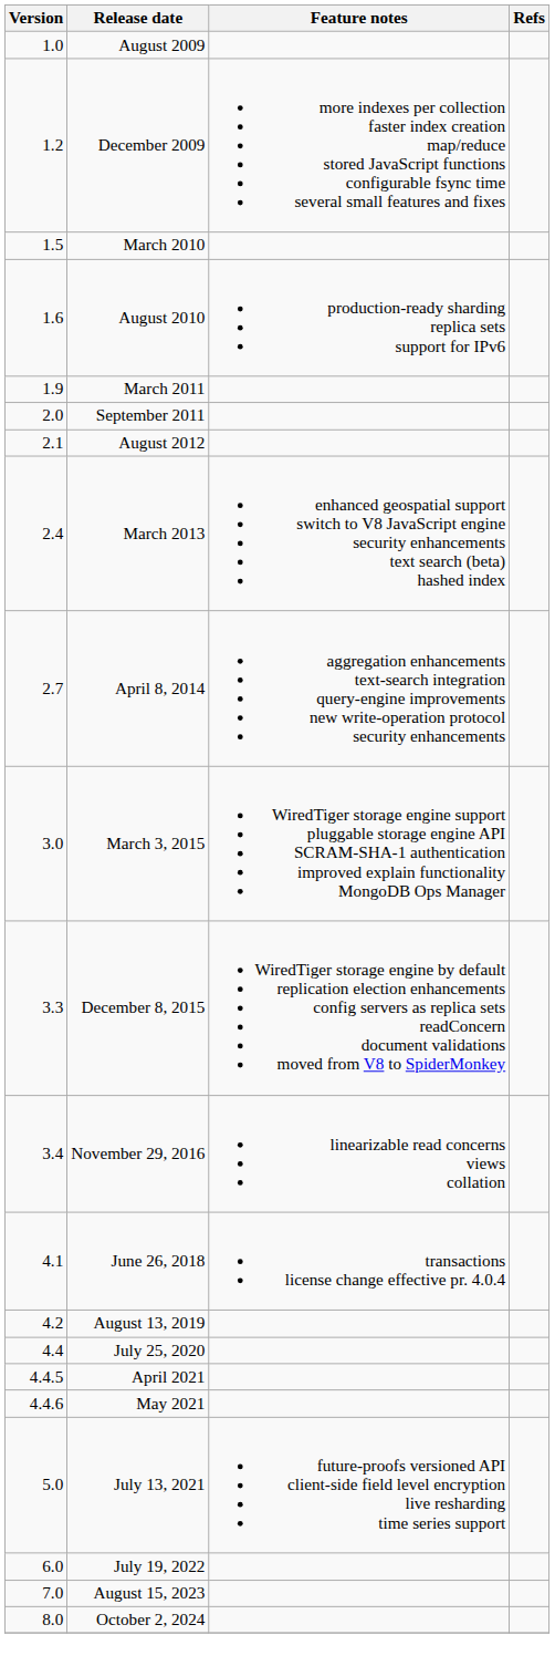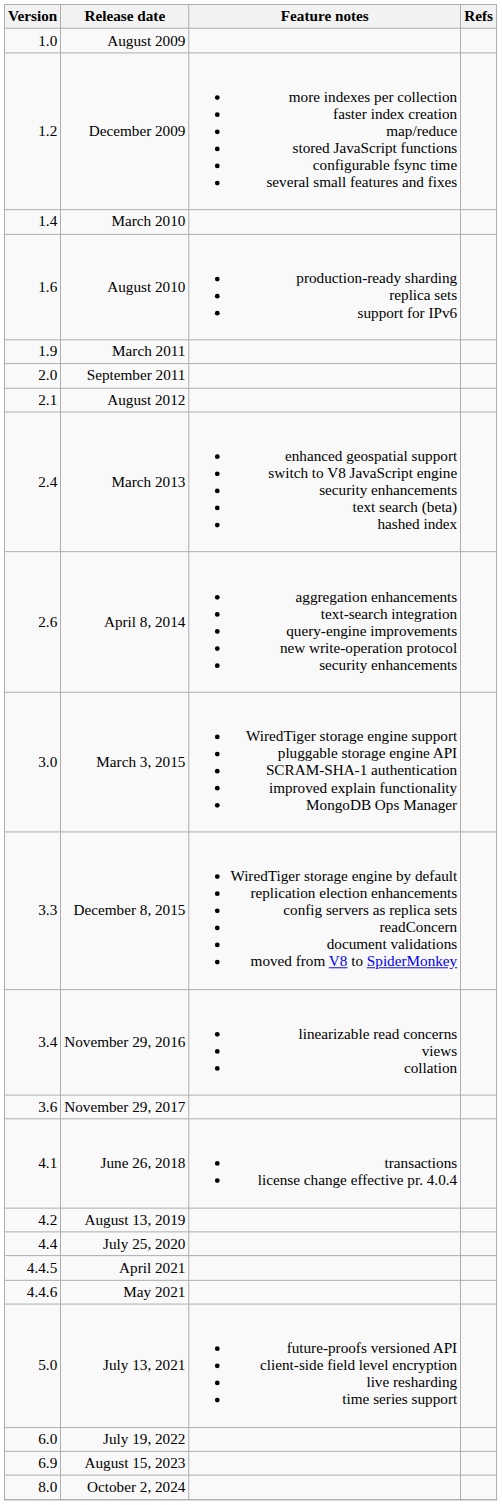 <table class="wikitable sortable" style="text-align:right;">
 <tr>
 <th>Version</th>
 <th>Release date</th>
 <th>Feature notes</th>
 <th>Refs</th>
 </tr>
 <tr>
 <td>1.0</td>
 <td>August 2009</td>
 <td></td>
 <td></td>
 </tr>
 <tr>
 <td>1.2</td>
 <td>December 2009</td>
 <td><br><ul><li>more indexes per collection</li><li>faster index creation</li><li>map/reduce</li><li>stored JavaScript functions</li><li>configurable fsync time</li><li>several small features and fixes</li></ul></td>
 <td></td>
 </tr>
 <tr>
-<td>1.5</td>
+<td>1.4</td>
 <td>March 2010</td>
 <td></td>
 <td></td>
 </tr>
 <tr>
 <td>1.6</td>
 <td>August 2010</td>
 <td><br><ul><li>production-ready sharding</li><li>replica sets</li><li>support for IPv6</li></ul></td>
 <td></td>
 </tr>
 <tr>
 <td>1.9</td>
 <td>March 2011</td>
 <td></td>
 <td></td>
 </tr>
 <tr>
 <td>2.0</td>
 <td>September 2011</td>
 <td></td>
 <td></td>
 </tr>
 <tr>
 <td>2.1</td>
 <td>August 2012</td>
 <td></td>
 <td></td>
 </tr>
 <tr>
 <td>2.4</td>
 <td>March 2013</td>
 <td><br><ul><li>enhanced geospatial support</li><li>switch to V8 JavaScript engine</li><li>security enhancements</li><li>text search (beta)</li><li>hashed index</li></ul></td>
 <td></td>
 </tr>
 <tr>
-<td>2.7</td>
+<td>2.6</td>
 <td>April 8, 2014</td>
 <td><br><ul><li>aggregation enhancements</li><li>text-search integration</li><li>query-engine improvements</li><li>new write-operation protocol</li><li>security enhancements</li></ul></td>
 <td></td>
 </tr>
 <tr>
 <td>3.0</td>
 <td>March 3, 2015</td>
 <td><br><ul><li>WiredTiger storage engine support</li><li>pluggable storage engine API</li><li>SCRAM-SHA-1 authentication</li><li>improved explain functionality</li><li>MongoDB Ops Manager</li></ul></td>
 <td></td>
 </tr>
 <tr>
 <td>3.3</td>
 <td>December 8, 2015</td>
 <td><br><ul><li>WiredTiger storage engine by default</li><li>replication election enhancements</li><li>config servers as replica sets</li><li>readConcern</li><li>document validations</li><li>moved from <a href='#'>V8</a> to <a href='#'>SpiderMonkey</a></li></ul></td>
 <td></td>
 </tr>
 <tr>
 <td>3.4</td>
 <td>November 29, 2016</td>
 <td><br><ul><li>linearizable read concerns</li><li>views</li><li>collation</li></ul></td>
+<td></td>
+</tr>
+<tr>
+<td>3.6</td>
+<td>November 29, 2017</td>
+<td></td>
 <td></td>
 </tr>
 <tr>
 <td>4.1</td>
 <td>June 26, 2018</td>
 <td><br><ul><li>transactions</li><li>license change effective pr. 4.0.4</li></ul></td>
 <td></td>
 </tr>
 <tr>
 <td>4.2</td>
 <td>August 13, 2019</td>
 <td></td>
 <td></td>
 </tr>
 <tr>
 <td>4.4</td>
 <td>July 25, 2020</td>
 <td></td>
 <td></td>
 </tr>
 <tr>
 <td>4.4.5</td>
 <td>April 2021</td>
 <td></td>
 <td></td>
 </tr>
 <tr>
 <td>4.4.6</td>
 <td>May 2021</td>
 <td></td>
 <td></td>
 </tr>
 <tr>
 <td>5.0</td>
 <td>July 13, 2021</td>
 <td><br><ul><li>future-proofs versioned API</li><li>client-side field level encryption</li><li>live resharding</li><li>time series support</li></ul></td>
 <td></td>
 </tr>
 <tr>
 <td>6.0</td>
 <td>July 19, 2022</td>
 <td></td>
 <td></td>
 </tr>
 <tr>
-<td>7.0</td>
+<td>6.9</td>
 <td>August 15, 2023</td>
 <td></td>
 <td></td>
 </tr>
 <tr>
 <td>8.0</td>
 <td>October 2, 2024</td>
 <td></td>
 <td></td>
 </tr>
 <tr>
 </tr>
 </table>
